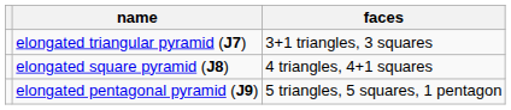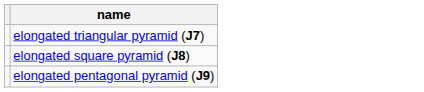 <table class="wikitable">
 <tr>
 <th></th>
 <th>name</th>
-<th>faces</th>
 </tr>
 <tr>
 <td></td>
 <td><a href='#'>elongated triangular pyramid</a> (<strong>J7</strong>)</td>
-<td>3+1 triangles, 3 squares</td>
 </tr>
 <tr>
 <td></td>
 <td><a href='#'>elongated square pyramid</a> (<strong>J8</strong>)</td>
-<td>4 triangles, 4+1 squares</td>
 </tr>
 <tr>
 <td></td>
 <td><a href='#'>elongated pentagonal pyramid</a> (<strong>J9</strong>)</td>
-<td>5 triangles, 5 squares, 1 pentagon</td>
 </tr>
 </table>
